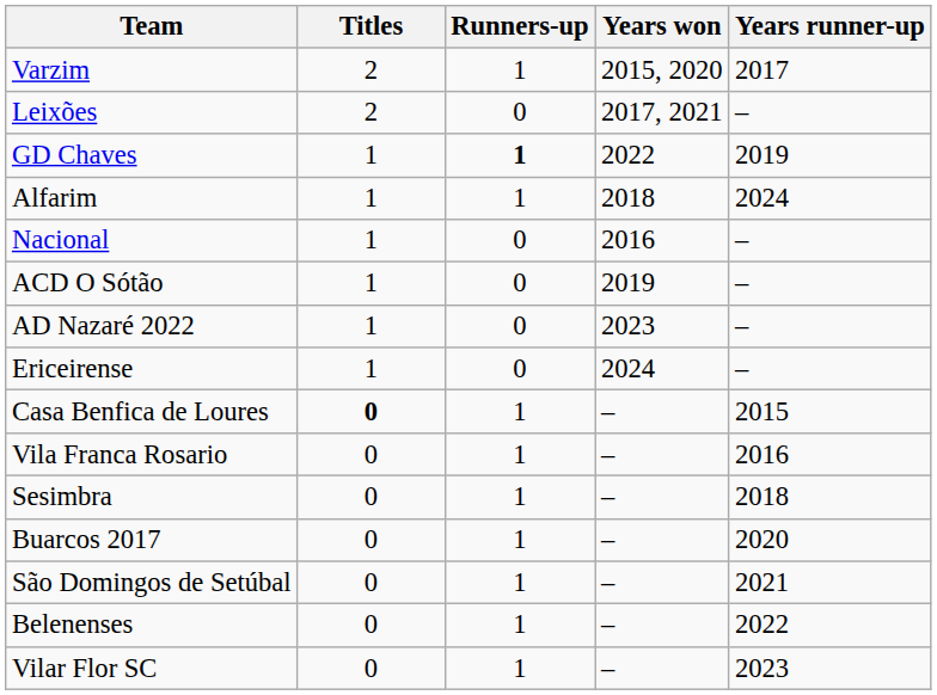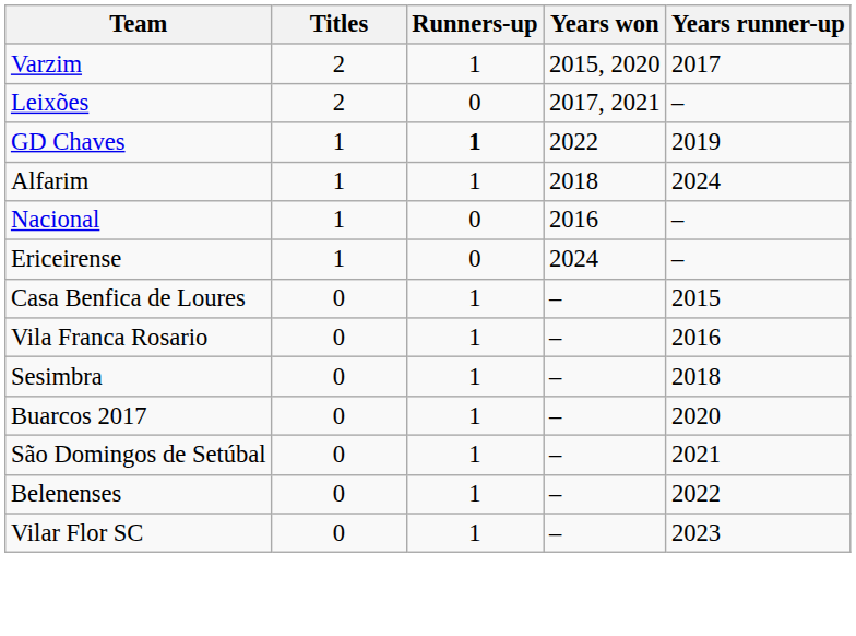 <table class="wikitable sortable">
 <tr>
 <th>Team</th>
 <th width="80">Titles</th>
 <th>Runners-up</th>
 <th>Years won</th>
 <th>Years runner-up</th>
 </tr>
 <tr>
 <td><a href='#'>Varzim</a></td>
 <td align="center">2</td>
 <td align="center">1</td>
 <td>2015, 2020</td>
 <td>2017</td>
 </tr>
 <tr>
 <td><a href='#'>Leixões</a></td>
 <td align="center">2</td>
 <td align="center">0</td>
 <td>2017, 2021</td>
 <td>–</td>
 </tr>
 <tr>
 <td><a href='#'>GD Chaves</a></td>
 <td align="center">1</td>
 <td align="center"><strong>1</strong></td>
 <td>2022</td>
 <td>2019</td>
 </tr>
 <tr>
 <td>Alfarim</td>
 <td align="center">1</td>
 <td align="center">1</td>
 <td>2018</td>
 <td>2024</td>
 </tr>
 <tr>
 <td><a href='#'>Nacional</a></td>
 <td align="center">1</td>
 <td align="center">0</td>
 <td>2016</td>
 <td>–</td>
 </tr>
 <tr>
-<td>ACD O Sótão</td>
-<td align="center">1</td>
-<td align="center">0</td>
-<td>2019</td>
-<td>–</td>
-</tr>
-<tr>
-<td>AD Nazaré 2022</td>
-<td align="center">1</td>
-<td align="center">0</td>
-<td>2023</td>
-<td>–</td>
-</tr>
-<tr>
 <td>Ericeirense</td>
 <td align="center">1</td>
 <td align="center">0</td>
 <td>2024</td>
 <td>–</td>
 </tr>
 <tr>
 <td>Casa Benfica de Loures</td>
-<td align="center"><strong>0</strong></td>
+<td align="center">0</td>
 <td align="center">1</td>
 <td>–</td>
 <td>2015</td>
 </tr>
 <tr>
 <td>Vila Franca Rosario</td>
 <td align="center">0</td>
 <td align="center">1</td>
 <td>–</td>
 <td>2016</td>
 </tr>
 <tr>
 <td>Sesimbra</td>
 <td align="center">0</td>
 <td align="center">1</td>
 <td>–</td>
 <td>2018</td>
 </tr>
 <tr>
 <td>Buarcos 2017</td>
 <td align="center">0</td>
 <td align="center">1</td>
 <td>–</td>
 <td>2020</td>
 </tr>
 <tr>
 <td>São Domingos de Setúbal</td>
 <td align="center">0</td>
 <td align="center">1</td>
 <td>–</td>
 <td>2021</td>
 </tr>
 <tr>
 <td>Belenenses</td>
 <td align="center">0</td>
 <td align="center">1</td>
 <td>–</td>
 <td>2022</td>
 </tr>
 <tr>
 <td>Vilar Flor SC</td>
 <td align="center">0</td>
 <td align="center">1</td>
 <td>–</td>
 <td>2023</td>
 </tr>
 </table>
